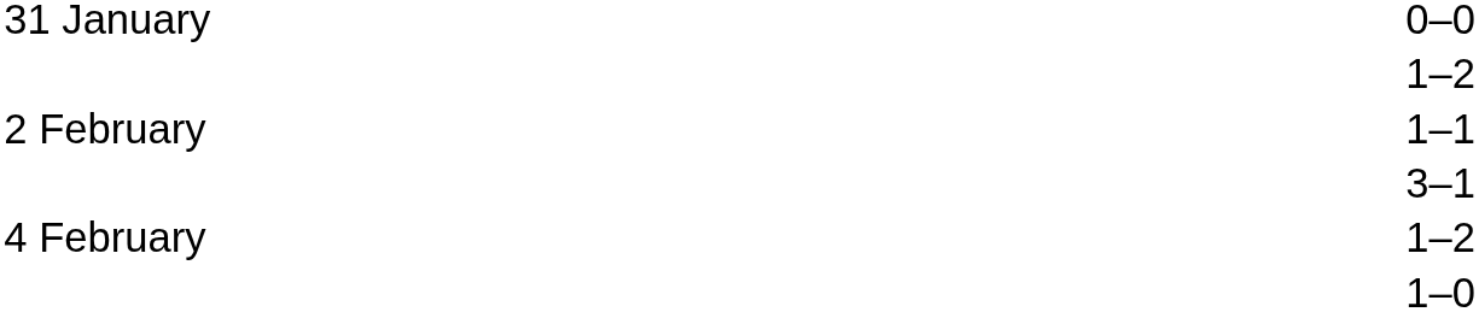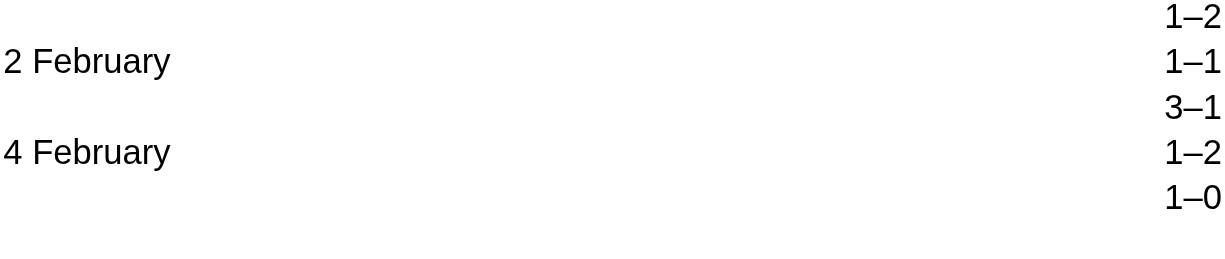 <table cellspacing=1 width=70%>
 <tr>
 <th width=25%></th>
 <th width=30%></th>
 <th width=15%></th>
 <th width=30%></th>
-</tr>
-<tr>
-<td>31 January</td>
-<td align=right></td>
-<td align=center>0–0</td>
-<td></td>
 </tr>
 <tr>
 <td></td>
 <td align=right></td>
 <td align=center>1–2</td>
 <td></td>
 </tr>
 <tr>
 <td>2 February</td>
 <td align=right></td>
 <td align=center>1–1</td>
 <td></td>
 </tr>
 <tr>
 <td></td>
 <td align=right></td>
 <td align=center>3–1</td>
 <td></td>
 </tr>
 <tr>
 <td>4 February</td>
 <td align=right></td>
 <td align=center>1–2</td>
 <td></td>
 </tr>
 <tr>
 <td></td>
 <td align=right></td>
 <td align=center>1–0</td>
 <td></td>
 </tr>
 </table>
